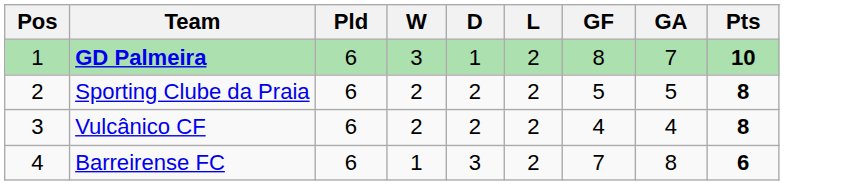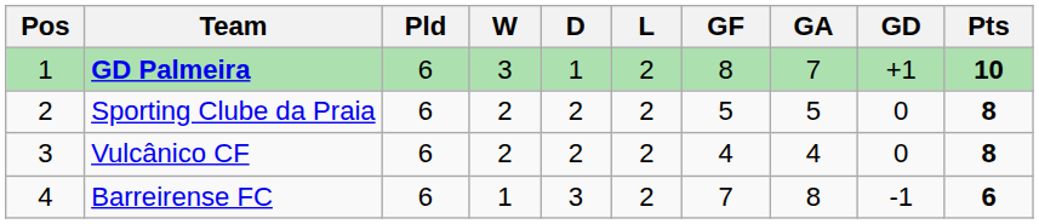 <table class="wikitable" style="text-align: center;">
 <tr>
 <th style="width: 40px;">Pos</th>
 <th style="width: 170px;">Team</th>
 <th style="width: 45px;">Pld</th>
 <th style="width: 35px;">W</th>
 <th style="width: 35px;">D</th>
 <th style="width: 35px;">L</th>
 <th style="width: 45px;">GF</th>
 <th style="width: 45px;">GA</th>
+<th style="width: 45px;">GD</th>
 <th style="width: 45px;">Pts</th>
 </tr>
 <tr style="background:#ACE1AF;">
 <td>1</td>
 <td style="text-align: left;"><strong><a href='#'>GD Palmeira</a></strong></td>
 <td>6</td>
 <td>3</td>
 <td>1</td>
 <td>2</td>
 <td>8</td>
 <td>7</td>
+<td>+1</td>
 <td><strong>10</strong></td>
 </tr>
 <tr>
 <td>2</td>
 <td style="text-align: left;"><a href='#'>Sporting Clube da Praia</a></td>
 <td>6</td>
 <td>2</td>
 <td>2</td>
 <td>2</td>
 <td>5</td>
 <td>5</td>
+<td>0</td>
 <td><strong>8</strong></td>
 </tr>
 <tr>
 <td>3</td>
 <td style="text-align: left;"><a href='#'>Vulcânico CF</a></td>
 <td>6</td>
 <td>2</td>
 <td>2</td>
 <td>2</td>
 <td>4</td>
 <td>4</td>
+<td>0</td>
 <td><strong>8</strong></td>
 </tr>
 <tr>
 <td>4</td>
 <td style="text-align: left;"><a href='#'>Barreirense FC</a></td>
 <td>6</td>
 <td>1</td>
 <td>3</td>
 <td>2</td>
 <td>7</td>
 <td>8</td>
+<td>-1</td>
 <td><strong>6</strong></td>
 </tr>
 </table>
